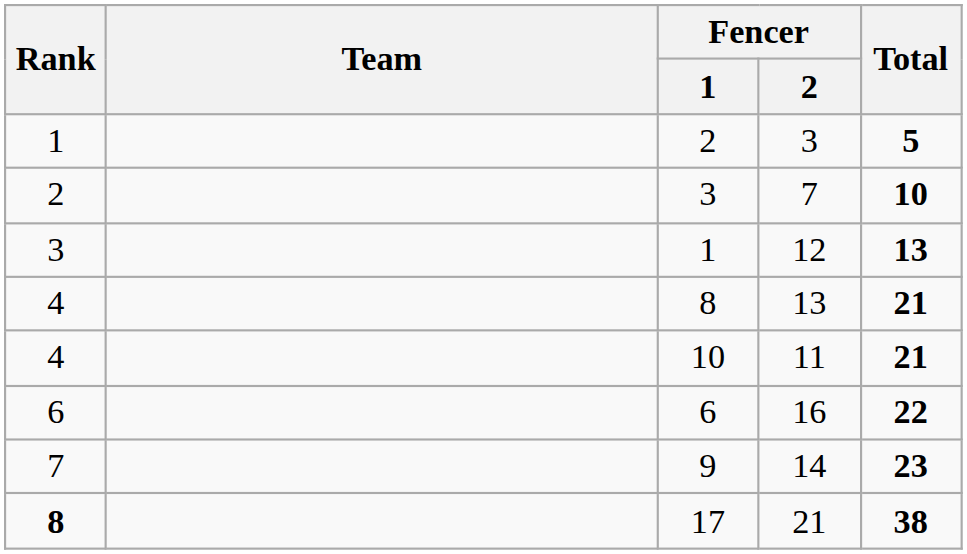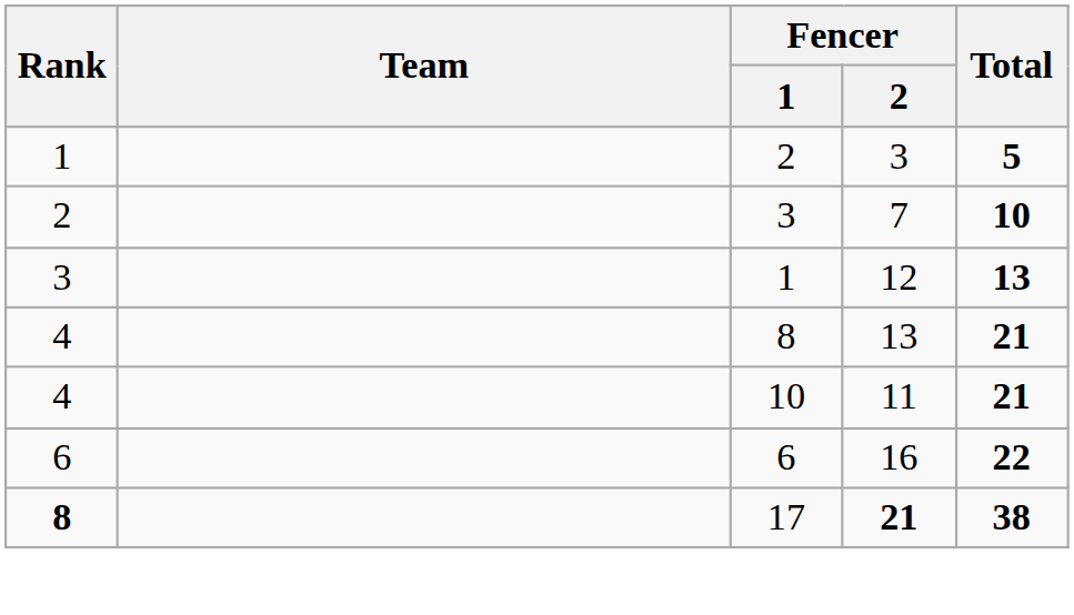 <table class=wikitable style="text-align:center">
 <tr>
 <th rowspan=2 width=40>Rank</th>
 <th rowspan=2 width=250>Team</th>
 <th colspan=2>Fencer</th>
 <th rowspan=2 width=40>Total</th>
 </tr>
 <tr>
 <th width=40>1</th>
 <th width=40>2</th>
 </tr>
 <tr>
 <td>1</td>
 <td align=left></td>
 <td>2</td>
 <td>3</td>
 <td><strong>5</strong></td>
 </tr>
 <tr>
 <td>2</td>
 <td align=left></td>
 <td>3</td>
 <td>7</td>
 <td><strong>10</strong></td>
 </tr>
 <tr>
 <td>3</td>
 <td align=left></td>
 <td>1</td>
 <td>12</td>
 <td><strong>13</strong></td>
 </tr>
 <tr>
 <td>4</td>
 <td align=left></td>
 <td>8</td>
 <td>13</td>
 <td><strong>21</strong></td>
 </tr>
 <tr>
 <td>4</td>
 <td align=left></td>
 <td>10</td>
 <td>11</td>
 <td><strong>21</strong></td>
 </tr>
 <tr>
 <td>6</td>
 <td align=left></td>
 <td>6</td>
 <td>16</td>
 <td><strong>22</strong></td>
 </tr>
 <tr>
-<td>7</td>
-<td align=left></td>
-<td>9</td>
-<td>14</td>
-<td><strong>23</strong></td>
-</tr>
-<tr>
 <td><strong>8</strong></td>
 <td align=left></td>
 <td>17</td>
-<td>21</td>
+<td><strong>21</strong></td>
 <td><strong>38</strong></td>
 </tr>
 </table>
